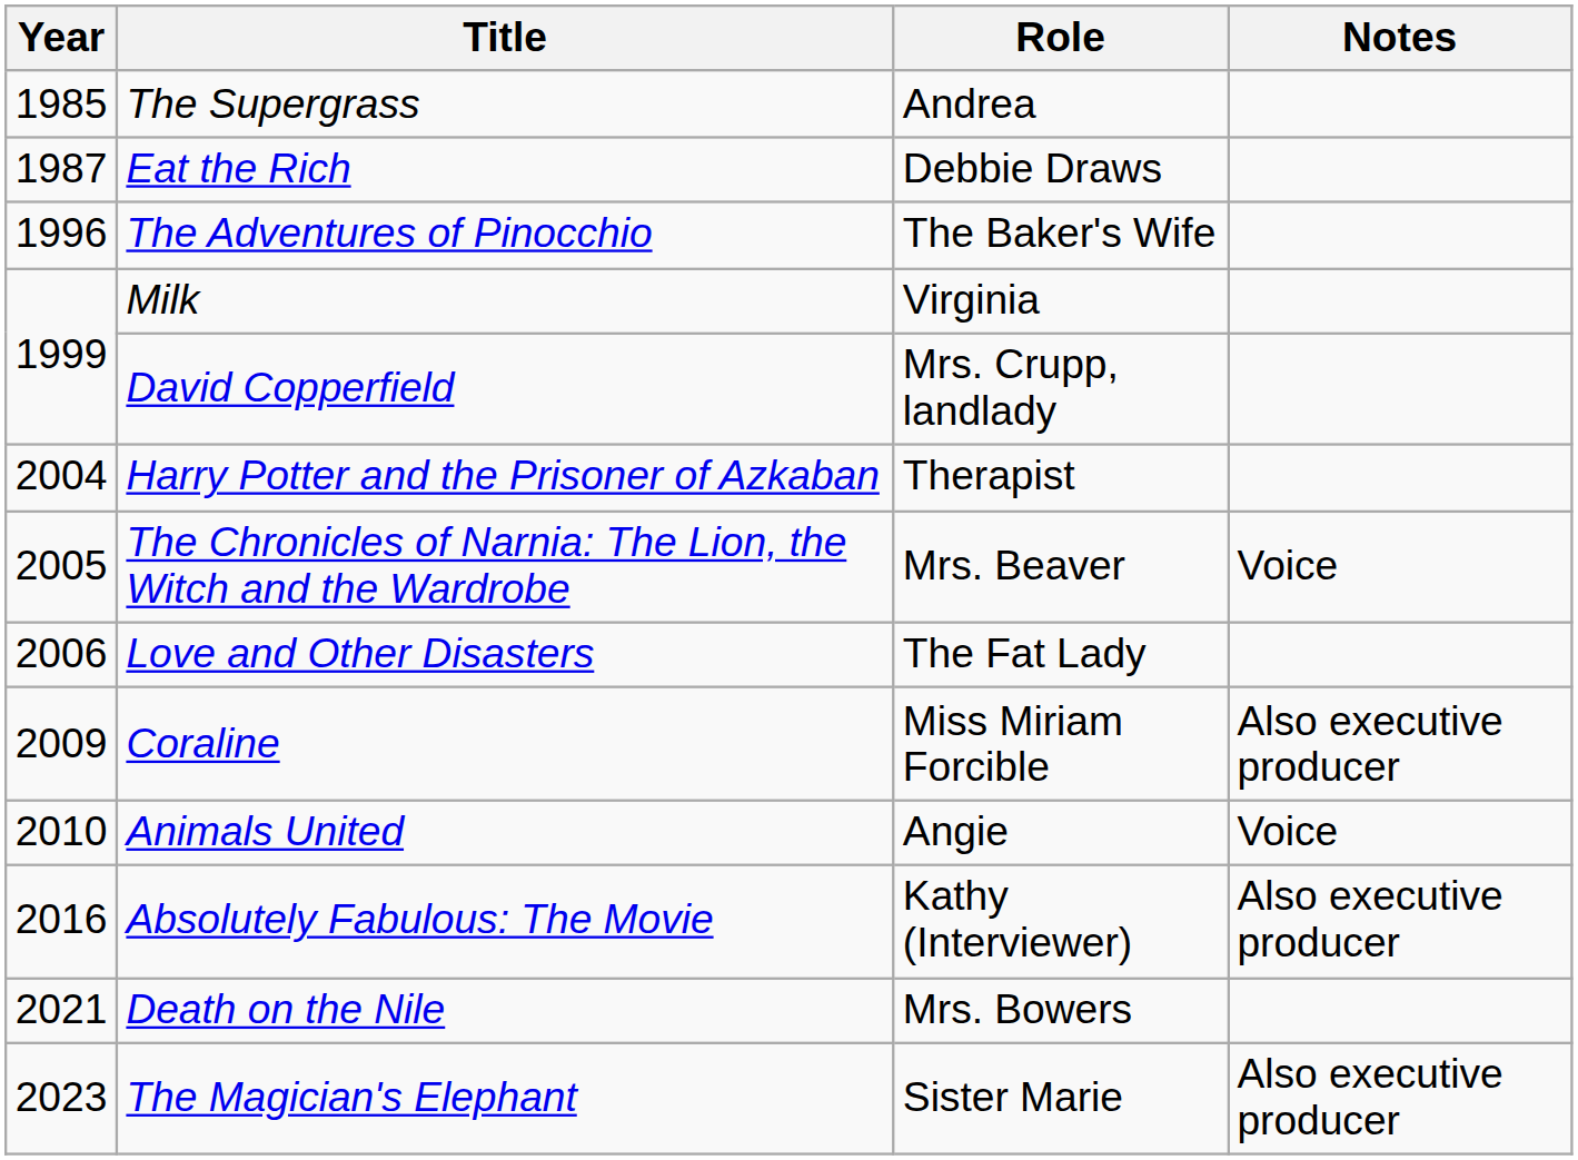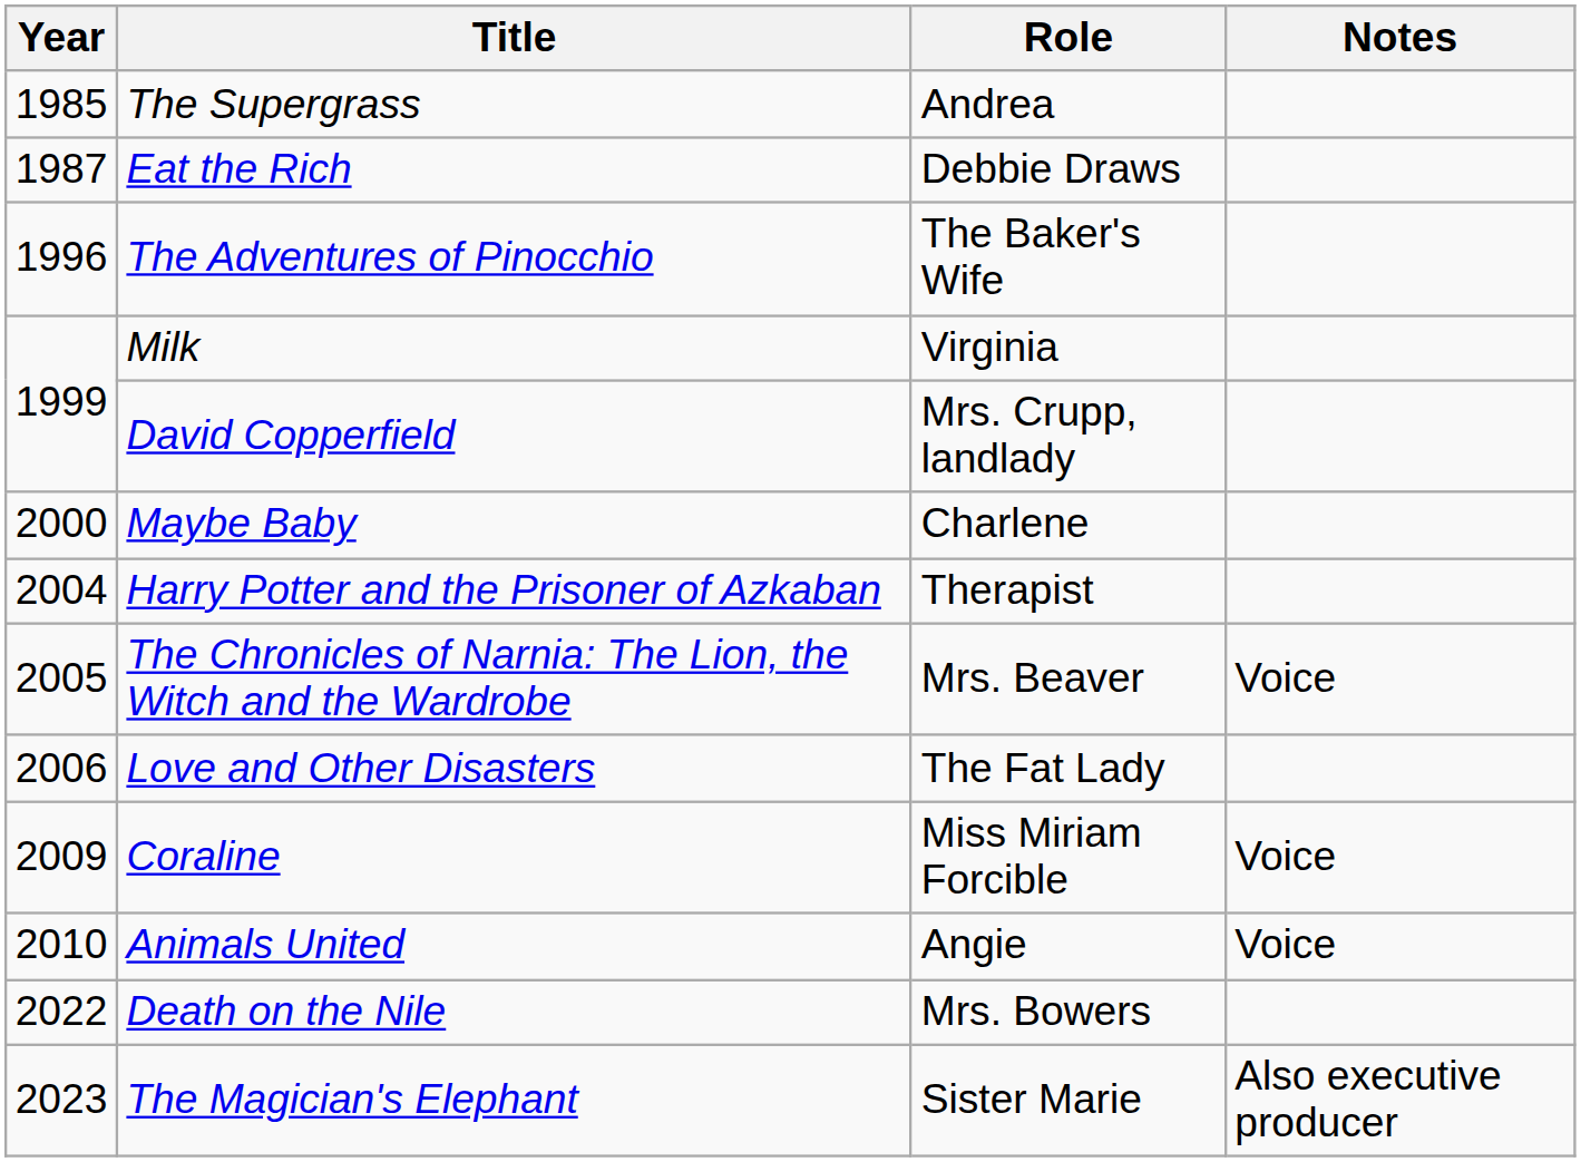 <table class="wikitable sortable">
 <tr>
 <th>Year</th>
 <th>Title</th>
 <th>Role</th>
 <th class=unsortable>Notes</th>
 </tr>
 <tr>
 <td>1985</td>
 <td><em>The Supergrass</em></td>
 <td>Andrea</td>
 <td></td>
 </tr>
 <tr>
 <td>1987</td>
 <td><em><a href='#'>Eat the Rich</a></em></td>
 <td>Debbie Draws</td>
 <td></td>
 </tr>
 <tr>
 <td>1996</td>
 <td><em><a href='#'>The Adventures of Pinocchio</a></em></td>
 <td>The Baker's Wife</td>
 <td></td>
 </tr>
 <tr>
 <td rowspan="2">1999</td>
 <td><em>Milk</em></td>
 <td>Virginia</td>
 <td></td>
 </tr>
 <tr>
 <td><em><a href='#'>David Copperfield</a></em></td>
 <td>Mrs. Crupp, landlady</td>
 <td></td>
 </tr>
 <tr>
+<td>2000</td>
+<td><em><a href='#'>Maybe Baby</a></em></td>
+<td>Charlene</td>
+<td></td>
+</tr>
+<tr>
 <td>2004</td>
 <td><em><a href='#'>Harry Potter and the Prisoner of Azkaban</a></em></td>
 <td>Therapist</td>
 <td></td>
 </tr>
 <tr>
 <td>2005</td>
 <td><em><a href='#'>The Chronicles of Narnia: The Lion, the Witch and the Wardrobe</a></em></td>
 <td>Mrs. Beaver</td>
 <td>Voice</td>
 </tr>
 <tr>
 <td>2006</td>
 <td><em><a href='#'>Love and Other Disasters</a></em></td>
 <td>The Fat Lady</td>
 <td></td>
 </tr>
 <tr>
 <td>2009</td>
 <td><em><a href='#'>Coraline</a></em></td>
 <td>Miss Miriam Forcible</td>
-<td>Also executive producer</td>
+<td>Voice</td>
 </tr>
 <tr>
 <td>2010</td>
 <td><em><a href='#'>Animals United</a></em></td>
 <td>Angie</td>
 <td>Voice</td>
 </tr>
 <tr>
-<td>2016</td>
-<td><em><a href='#'>Absolutely Fabulous: The Movie</a></em></td>
-<td>Kathy (Interviewer)</td>
-<td>Also executive producer</td>
-</tr>
-<tr>
-<td>2021</td>
+<td>2022</td>
 <td><em><a href='#'>Death on the Nile</a></em></td>
 <td>Mrs. Bowers</td>
 <td></td>
 </tr>
 <tr>
 <td>2023</td>
 <td><em><a href='#'>The Magician's Elephant</a></em></td>
 <td>Sister Marie</td>
 <td>Also executive producer</td>
 </tr>
 </table>
